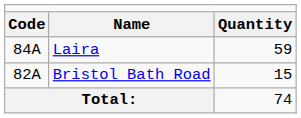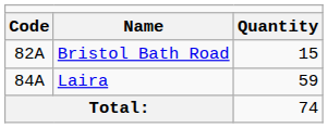 <table class="wikitable floatright">
 <tr>
 <td colspan=3></td>
 </tr>
 <tr>
 <th>Code</th>
 <th>Name</th>
 <th>Quantity</th>
 </tr>
 <tr>
+<td style="text-align:center">82A</td>
+<td><a href='#'>Bristol Bath Road</a></td>
+<td style="text-align:right">15</td>
+</tr>
+<tr>
 <td style="text-align:center">84A</td>
 <td><a href='#'>Laira</a></td>
 <td style="text-align:right">59</td>
-</tr>
-<tr>
-<td style="text-align:center">82A</td>
-<td><a href='#'>Bristol Bath Road</a></td>
-<td style="text-align:right">15</td>
 </tr>
 <tr>
 <th colspan=2 scope=row>Total:</th>
 <td style="text-align:right">74</td>
 </tr>
 </table>
